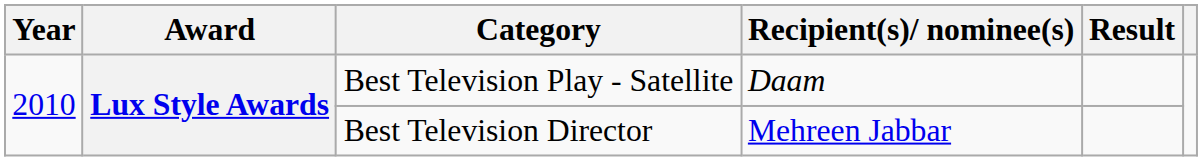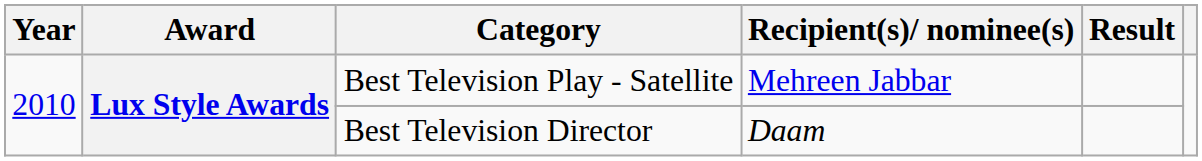 <table class="wikitable plainrowheaders">
 <tr>
 <th>Year</th>
 <th>Award</th>
 <th>Category</th>
 <th>Recipient(s)/ nominee(s)</th>
 <th scope="col" class="unsortable">Result</th>
 <th scope="col" class="unsortable"></th>
 </tr>
 <tr>
 <td rowspan="2"><a href='#'>2010</a></td>
 <th scope="row" rowspan="2"><a href='#'>Lux Style Awards</a></th>
 <td>Best Television Play - Satellite</td>
-<td><em>Daam</em></td>
+<td><a href='#'>Mehreen Jabbar</a></td>
 <td></td>
 <td rowspan="2"></td>
 </tr>
 <tr>
 <td>Best Television Director</td>
-<td><a href='#'>Mehreen Jabbar</a></td>
+<td><em>Daam</em></td>
 <td></td>
 </tr>
 </table>
